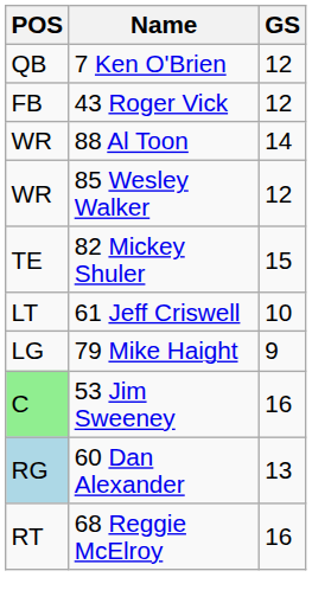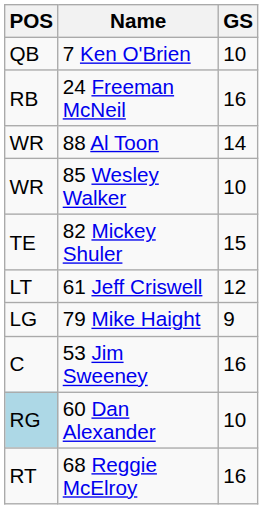 <table class="wikitable" style="width:30%; text-align:center; font-size:95%; text-align:left;">
 <tr>
 <th><strong>POS</strong></th>
 <th><strong>Name</strong></th>
 <th><strong>GS</strong></th>
 </tr>
 <tr>
 <td>QB</td>
 <td>7 <a href='#'>Ken O'Brien</a></td>
-<td>12</td>
+<td>10</td>
 </tr>
 <tr>
-<td>FB</td>
-<td>43 <a href='#'>Roger Vick</a></td>
-<td>12</td>
+<td>RB</td>
+<td>24 <a href='#'>Freeman McNeil</a></td>
+<td>16</td>
 </tr>
 <tr>
 <td>WR</td>
 <td>88 <a href='#'>Al Toon</a></td>
 <td>14</td>
 </tr>
 <tr>
 <td>WR</td>
 <td>85 <a href='#'>Wesley Walker</a></td>
-<td>12</td>
+<td>10</td>
 </tr>
 <tr>
 <td>TE</td>
 <td>82 <a href='#'>Mickey Shuler</a></td>
 <td>15</td>
 </tr>
 <tr>
 <td>LT</td>
 <td>61 <a href='#'>Jeff Criswell</a></td>
-<td>10</td>
+<td>12</td>
 </tr>
 <tr>
 <td>LG</td>
 <td>79 <a href='#'>Mike Haight</a></td>
 <td>9</td>
 </tr>
 <tr>
-<td style="background: lightgreen;">C</td>
+<td>C</td>
 <td>53 <a href='#'>Jim Sweeney</a></td>
 <td>16</td>
 </tr>
 <tr>
 <td style="background: lightblue;">RG</td>
 <td>60 <a href='#'>Dan Alexander</a></td>
-<td>13</td>
+<td>10</td>
 </tr>
 <tr>
 <td>RT</td>
 <td>68 <a href='#'>Reggie McElroy</a></td>
 <td>16</td>
 </tr>
 </table>
